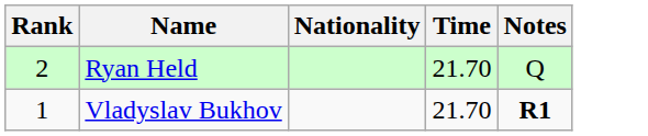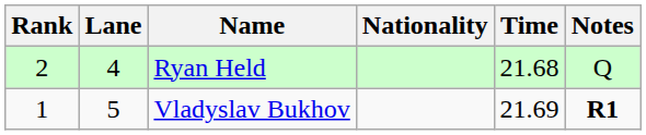 <table class="wikitable sortable" style="text-align:center">
 <tr>
 <th>Rank</th>
+<th>Lane</th>
 <th>Name</th>
 <th>Nationality</th>
 <th>Time</th>
 <th>Notes</th>
 </tr>
 <tr bgcolor=ccffcc>
 <td>2</td>
+<td>4</td>
 <td align=left><a href='#'>Ryan Held</a></td>
 <td align=left></td>
-<td>21.70</td>
+<td>21.68</td>
 <td>Q</td>
 </tr>
 <tr>
 <td>1</td>
+<td>5</td>
 <td align=left><a href='#'>Vladyslav Bukhov</a></td>
 <td align=left></td>
-<td>21.70</td>
+<td>21.69</td>
 <td><strong>R1</strong></td>
 </tr>
 </table>
